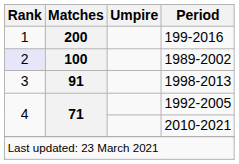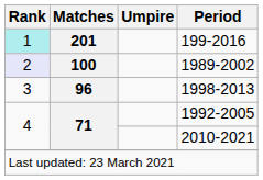 <table class="wikitable plainrowheaders sortable">
 <tr>
 <th scope=col>Rank</th>
 <th scope=col>Matches</th>
 <th scope=col>Umpire</th>
 <th scope=col>Period</th>
 </tr>
 <tr>
-<td align=center>1</td>
-<th scope=row style=text-align:center;>200</th>
+<td align=center style="background: paleturquoise;">1</td>
+<th scope=row style=text-align:center;>201</th>
 <td></td>
 <td>199-2016</td>
 </tr>
 <tr>
 <td align=center style="background: lavender;">2</td>
 <th scope=row style=text-align:center;>100</th>
 <td></td>
 <td>1989-2002</td>
 </tr>
 <tr>
 <td align=center>3</td>
-<th scope=row style=text-align:center;>91</th>
+<th scope=row style=text-align:center;>96</th>
 <td></td>
 <td>1998-2013</td>
 </tr>
 <tr>
 <td align=center rowspan=2>4</td>
 <th scope=row style=text-align:center; rowspan=2>71</th>
 <td></td>
 <td>1992-2005</td>
 </tr>
 <tr>
 <td></td>
 <td>2010-2021</td>
 </tr>
 <tr>
 </tr>
 <tr class=sortbottom>
 <td colspan=4><small>Last updated: 23 March 2021</small></td>
 </tr>
 </table>
